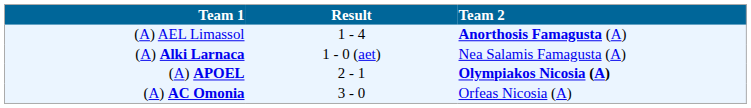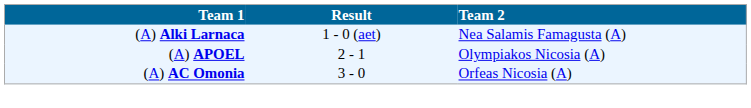 <table cellspacing="0" style="background: #EBF5FF; border: 1px #aaa solid; border-collapse: collapse; font-size: 95%;" width=60%>
 <tr bgcolor=#006699 style="color:white;">
 <th width=25% align="right">Team 1</th>
 <th width=22% align="center">Result</th>
 <th width=30% align="left">Team 2</th>
-</tr>
-<tr>
-<td align=right>(<a href='#'>A</a>) <a href='#'>AEL Limassol</a></td>
-<td align=center>1 - 4</td>
-<td align=left><strong><a href='#'>Anorthosis Famagusta</a></strong> (<a href='#'>A</a>)</td>
 </tr>
 <tr>
 <td align=right>(<a href='#'>A</a>) <strong><a href='#'>Alki Larnaca</a></strong></td>
 <td align=center>1 - 0 (<a href='#'>aet</a>)</td>
 <td align=left><a href='#'>Nea Salamis Famagusta</a> (<a href='#'>A</a>)</td>
 </tr>
 <tr>
 <td align=right>(<a href='#'>A</a>) <strong><a href='#'>APOEL</a></strong></td>
 <td align=center>2 - 1</td>
-<td align=left><strong><a href='#'>Olympiakos Nicosia</a> (<a href='#'>A</a>)</strong></td>
+<td align=left><a href='#'>Olympiakos Nicosia</a> (<a href='#'>A</a>)</td>
 </tr>
 <tr>
 <td align=right>(<a href='#'>A</a>) <strong><a href='#'>AC Omonia</a></strong></td>
 <td align=center>3 - 0</td>
 <td align=left><a href='#'>Orfeas Nicosia</a> (<a href='#'>A</a>)</td>
 </tr>
 <tr>
 </tr>
 </table>
